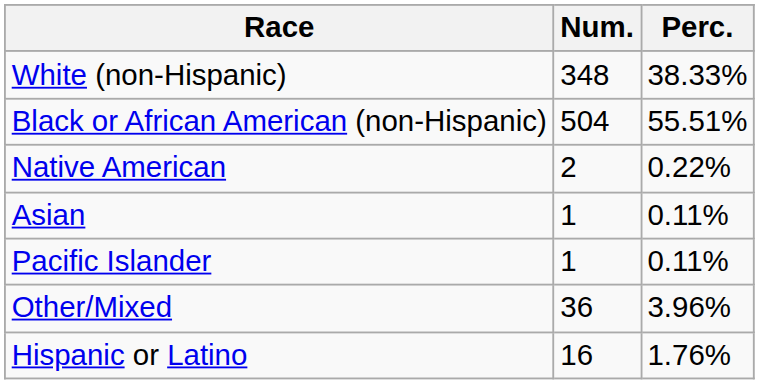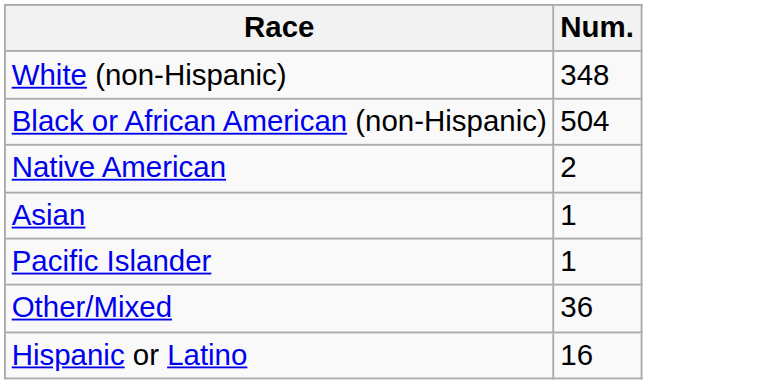 <table class="wikitable">
 <tr>
 <th>Race</th>
 <th>Num.</th>
-<th>Perc.</th>
 </tr>
 <tr>
 <td><a href='#'>White</a> (non-Hispanic)</td>
 <td>348</td>
-<td>38.33%</td>
 </tr>
 <tr>
 <td><a href='#'>Black or African American</a> (non-Hispanic)</td>
 <td>504</td>
-<td>55.51%</td>
 </tr>
 <tr>
 <td><a href='#'>Native American</a></td>
 <td>2</td>
-<td>0.22%</td>
 </tr>
 <tr>
 <td><a href='#'>Asian</a></td>
 <td>1</td>
-<td>0.11%</td>
 </tr>
 <tr>
 <td><a href='#'>Pacific Islander</a></td>
 <td>1</td>
-<td>0.11%</td>
 </tr>
 <tr>
 <td><a href='#'>Other/Mixed</a></td>
 <td>36</td>
-<td>3.96%</td>
 </tr>
 <tr>
 <td><a href='#'>Hispanic</a> or <a href='#'>Latino</a></td>
 <td>16</td>
-<td>1.76%</td>
 </tr>
 </table>
